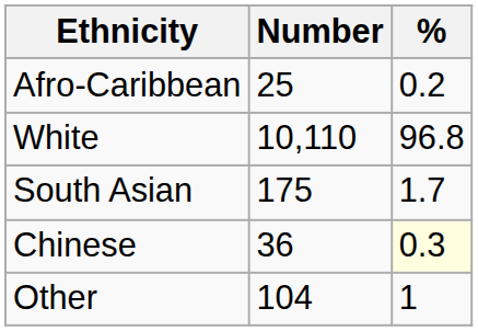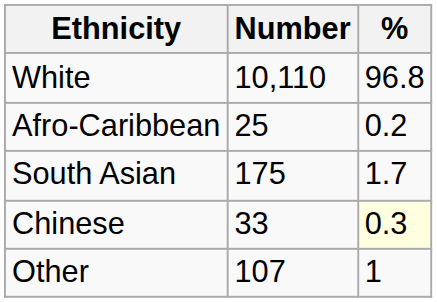 <table class="wikitable">
 <tr>
 <th>Ethnicity</th>
 <th>Number</th>
 <th>%</th>
 </tr>
 <tr>
+<td>White</td>
+<td>10,110</td>
+<td>96.8</td>
+</tr>
+<tr>
 <td>Afro-Caribbean</td>
 <td>25</td>
 <td>0.2</td>
-</tr>
-<tr>
-<td>White</td>
-<td>10,110</td>
-<td>96.8</td>
 </tr>
 <tr>
 <td>South Asian</td>
 <td>175</td>
 <td>1.7</td>
 </tr>
 <tr>
 <td>Chinese</td>
-<td>36</td>
+<td>33</td>
 <td style="background: lightyellow;">0.3</td>
 </tr>
 <tr>
 <td>Other</td>
-<td>104</td>
+<td>107</td>
 <td>1</td>
 </tr>
 </table>
